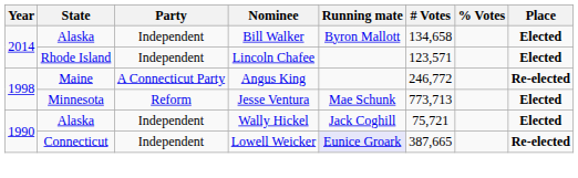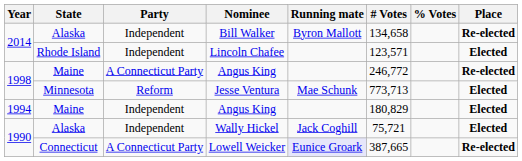 <table class="wikitable sortable" style="text-align:center;">
 <tr style="background:lightgrey;">
 <th>Year</th>
 <th>State</th>
 <th>Party</th>
 <th>Nominee</th>
 <th>Running mate</th>
 <th># Votes</th>
 <th>% Votes</th>
 <th>Place</th>
 </tr>
 <tr>
 <td rowspan=2><a href='#'>2014</a></td>
 <td><a href='#'>Alaska</a></td>
 <td>Independent</td>
 <td><a href='#'>Bill Walker</a></td>
 <td><a href='#'>Byron Mallott</a></td>
 <td>134,658</td>
 <td></td>
-<td data-sort-value="1st"><strong>Elected</strong></td>
+<td data-sort-value="1st"><strong>Re-elected</strong></td>
 </tr>
 <tr>
 <td><a href='#'>Rhode Island</a></td>
 <td>Independent</td>
 <td><a href='#'>Lincoln Chafee</a></td>
 <td></td>
 <td>123,571</td>
 <td></td>
 <td data-sort-value="1st"><strong>Elected</strong></td>
 </tr>
 <tr>
 <td rowspan=2><a href='#'>1998</a></td>
 <td><a href='#'>Maine</a></td>
 <td><a href='#'>A Connecticut Party</a></td>
 <td><a href='#'>Angus King</a></td>
 <td></td>
 <td>246,772</td>
 <td></td>
 <td data-sort-value="1st"><strong>Re-elected</strong></td>
 </tr>
 <tr>
 <td><a href='#'>Minnesota</a></td>
 <td><a href='#'>Reform</a></td>
 <td><a href='#'>Jesse Ventura</a></td>
 <td><a href='#'>Mae Schunk</a></td>
 <td>773,713</td>
 <td></td>
 <td data-sort-value="1st"><strong>Elected</strong></td>
 </tr>
 <tr>
+<td><a href='#'>1994</a></td>
+<td><a href='#'>Maine</a></td>
+<td>Independent</td>
+<td><a href='#'>Angus King</a></td>
+<td></td>
+<td>180,829</td>
+<td></td>
+<td data-sort-value="1st"><strong>Elected</strong></td>
+</tr>
+<tr>
 <td rowspan=2><a href='#'>1990</a></td>
 <td><a href='#'>Alaska</a></td>
 <td>Independent</td>
 <td><a href='#'>Wally Hickel</a></td>
 <td><a href='#'>Jack Coghill</a></td>
 <td>75,721</td>
 <td></td>
 <td data-sort-value="1st"><strong>Elected</strong></td>
 </tr>
 <tr>
 <td><a href='#'>Connecticut</a></td>
-<td>Independent</td>
+<td><a href='#'>A Connecticut Party</a></td>
 <td><a href='#'>Lowell Weicker</a></td>
 <td style="background: lavender;"><a href='#'>Eunice Groark</a></td>
 <td>387,665</td>
 <td></td>
 <td data-sort-value="1st"><strong>Re-elected</strong></td>
 </tr>
 </table>
